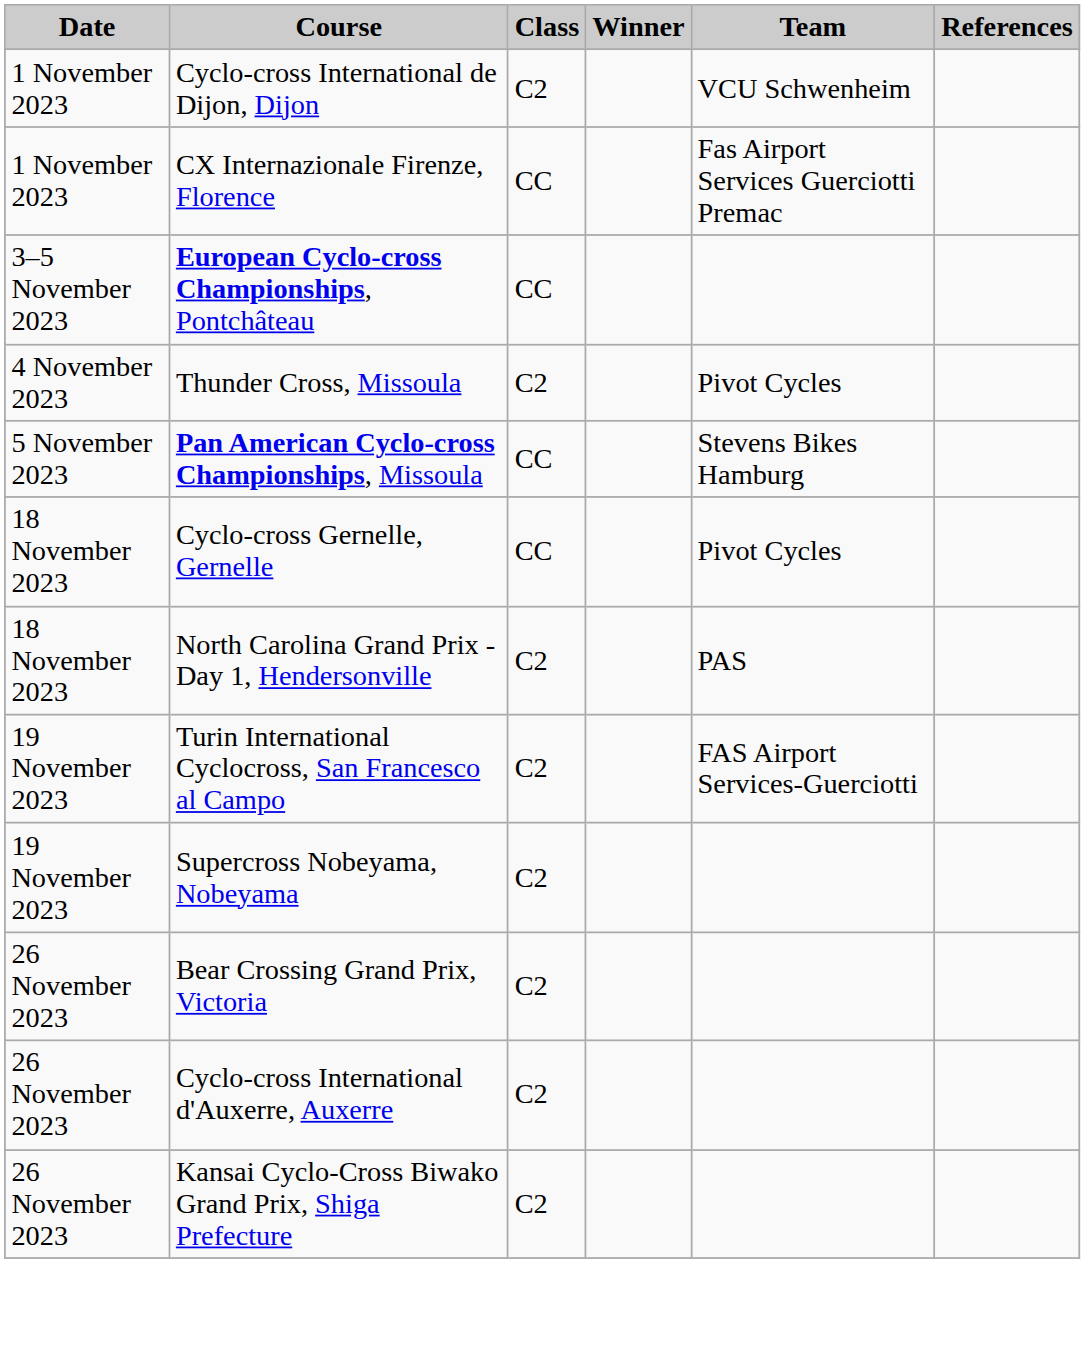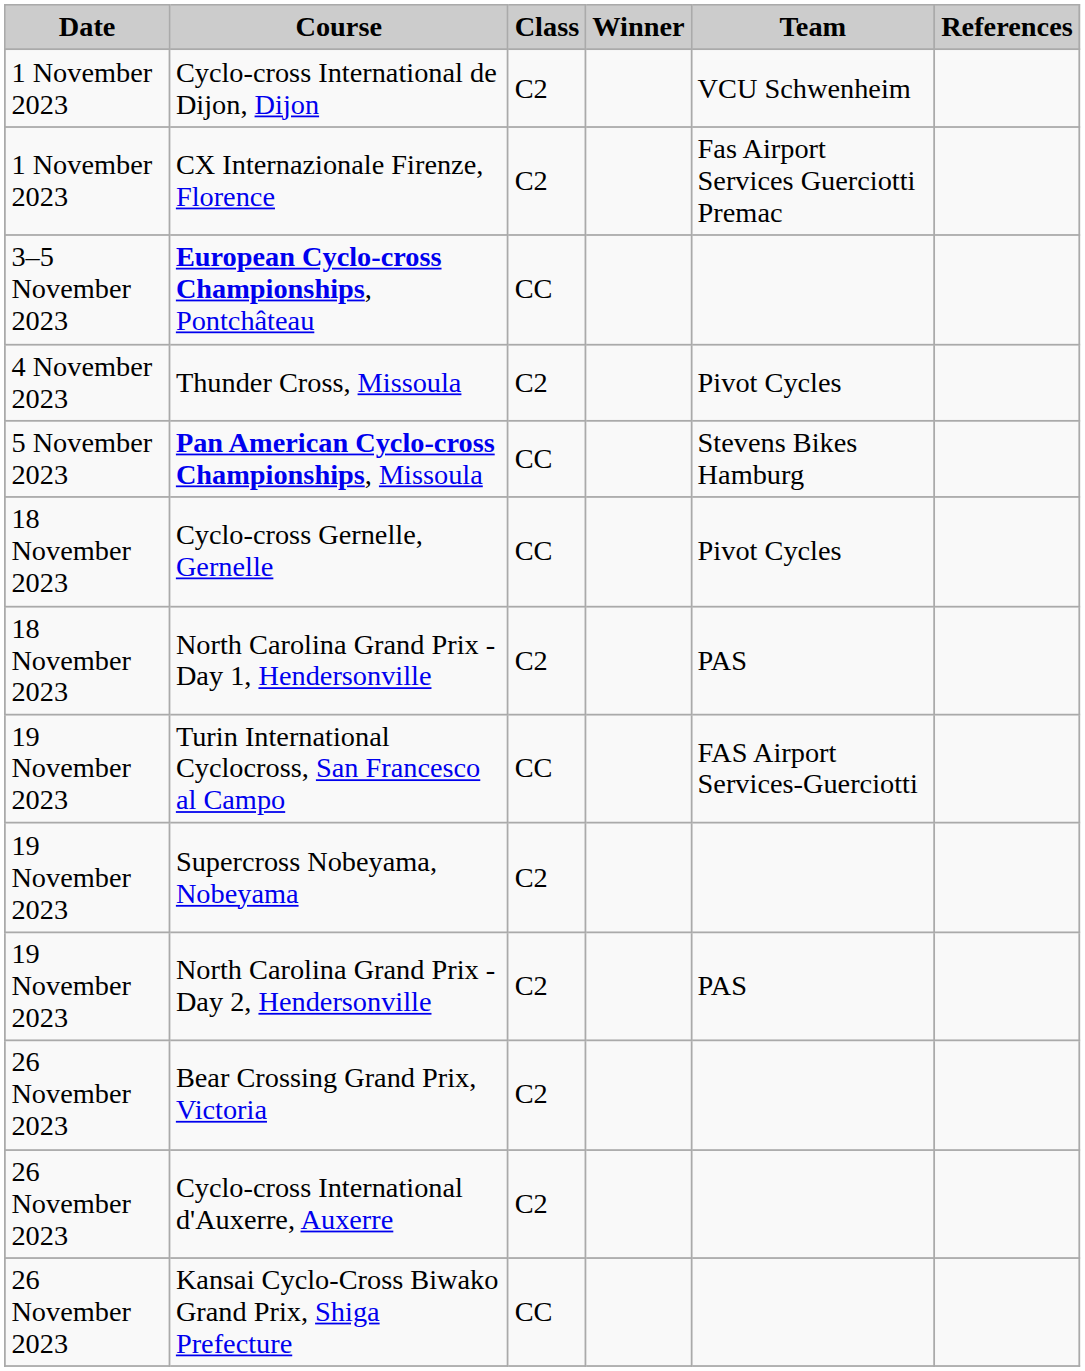 <table class="wikitable sortable alternance ">
 <tr>
 <th scope="col" style="background-color:#CCCCCC;">Date</th>
 <th scope="col" style="background-color:#CCCCCC;">Course</th>
 <th scope="col" style="background-color:#CCCCCC;">Class</th>
 <th scope="col" style="background-color:#CCCCCC;">Winner</th>
 <th scope="col" style="background-color:#CCCCCC;">Team</th>
 <th scope="col" style="background-color:#CCCCCC;">References</th>
 </tr>
 <tr>
 <td>1 November 2023</td>
 <td> Cyclo-cross International de Dijon, <a href='#'>Dijon</a></td>
 <td>C2</td>
 <td></td>
 <td>VCU Schwenheim</td>
 <td></td>
 </tr>
 <tr>
 <td>1 November 2023</td>
 <td> CX Internazionale Firenze, <a href='#'>Florence</a></td>
-<td>CC</td>
+<td>C2</td>
 <td></td>
 <td>Fas Airport Services Guerciotti Premac</td>
 <td></td>
 </tr>
 <tr>
 <td>3–5 November 2023</td>
 <td> <strong><a href='#'>European Cyclo-cross Championships</a></strong>, <a href='#'>Pontchâteau</a></td>
 <td>CC</td>
 <td></td>
 <td></td>
 <td></td>
 </tr>
 <tr>
 <td>4 November 2023</td>
 <td> Thunder Cross, <a href='#'>Missoula</a></td>
 <td>C2</td>
 <td></td>
 <td>Pivot Cycles</td>
 <td></td>
 </tr>
 <tr>
 <td>5 November 2023</td>
 <td> <strong><a href='#'>Pan American Cyclo-cross Championships</a></strong>, <a href='#'>Missoula</a></td>
 <td>CC</td>
 <td></td>
 <td>Stevens Bikes Hamburg</td>
 <td></td>
 </tr>
 <tr>
 <td>18 November 2023</td>
 <td> Cyclo-cross Gernelle, <a href='#'>Gernelle</a></td>
 <td>CC</td>
 <td></td>
 <td>Pivot Cycles</td>
 <td></td>
 </tr>
 <tr>
 <td>18 November 2023</td>
 <td> North Carolina Grand Prix - Day 1, <a href='#'>Hendersonville</a></td>
 <td>C2</td>
 <td></td>
 <td>PAS</td>
 <td></td>
 </tr>
 <tr>
 <td>19 November 2023</td>
 <td> Turin International Cyclocross, <a href='#'>San Francesco al Campo</a></td>
-<td>C2</td>
+<td>CC</td>
 <td></td>
 <td>FAS Airport Services-Guerciotti</td>
 <td></td>
 </tr>
 <tr>
 <td>19 November 2023</td>
 <td> Supercross Nobeyama, <a href='#'>Nobeyama</a></td>
 <td>C2</td>
 <td></td>
 <td></td>
+<td></td>
+</tr>
+<tr>
+<td>19 November 2023</td>
+<td> North Carolina Grand Prix - Day 2, <a href='#'>Hendersonville</a></td>
+<td>C2</td>
+<td></td>
+<td>PAS</td>
 <td></td>
 </tr>
 <tr>
 <td>26 November 2023</td>
 <td> Bear Crossing Grand Prix, <a href='#'>Victoria</a></td>
 <td>C2</td>
 <td></td>
 <td></td>
 <td></td>
 </tr>
 <tr>
 <td>26 November 2023</td>
 <td> Cyclo-cross International d'Auxerre, <a href='#'>Auxerre</a></td>
 <td>C2</td>
 <td></td>
 <td></td>
 <td></td>
 </tr>
 <tr>
 <td>26 November 2023</td>
 <td> Kansai Cyclo-Cross Biwako Grand Prix, <a href='#'>Shiga Prefecture</a></td>
-<td>C2</td>
+<td>CC</td>
 <td></td>
 <td></td>
 <td></td>
 </tr>
 </table>
